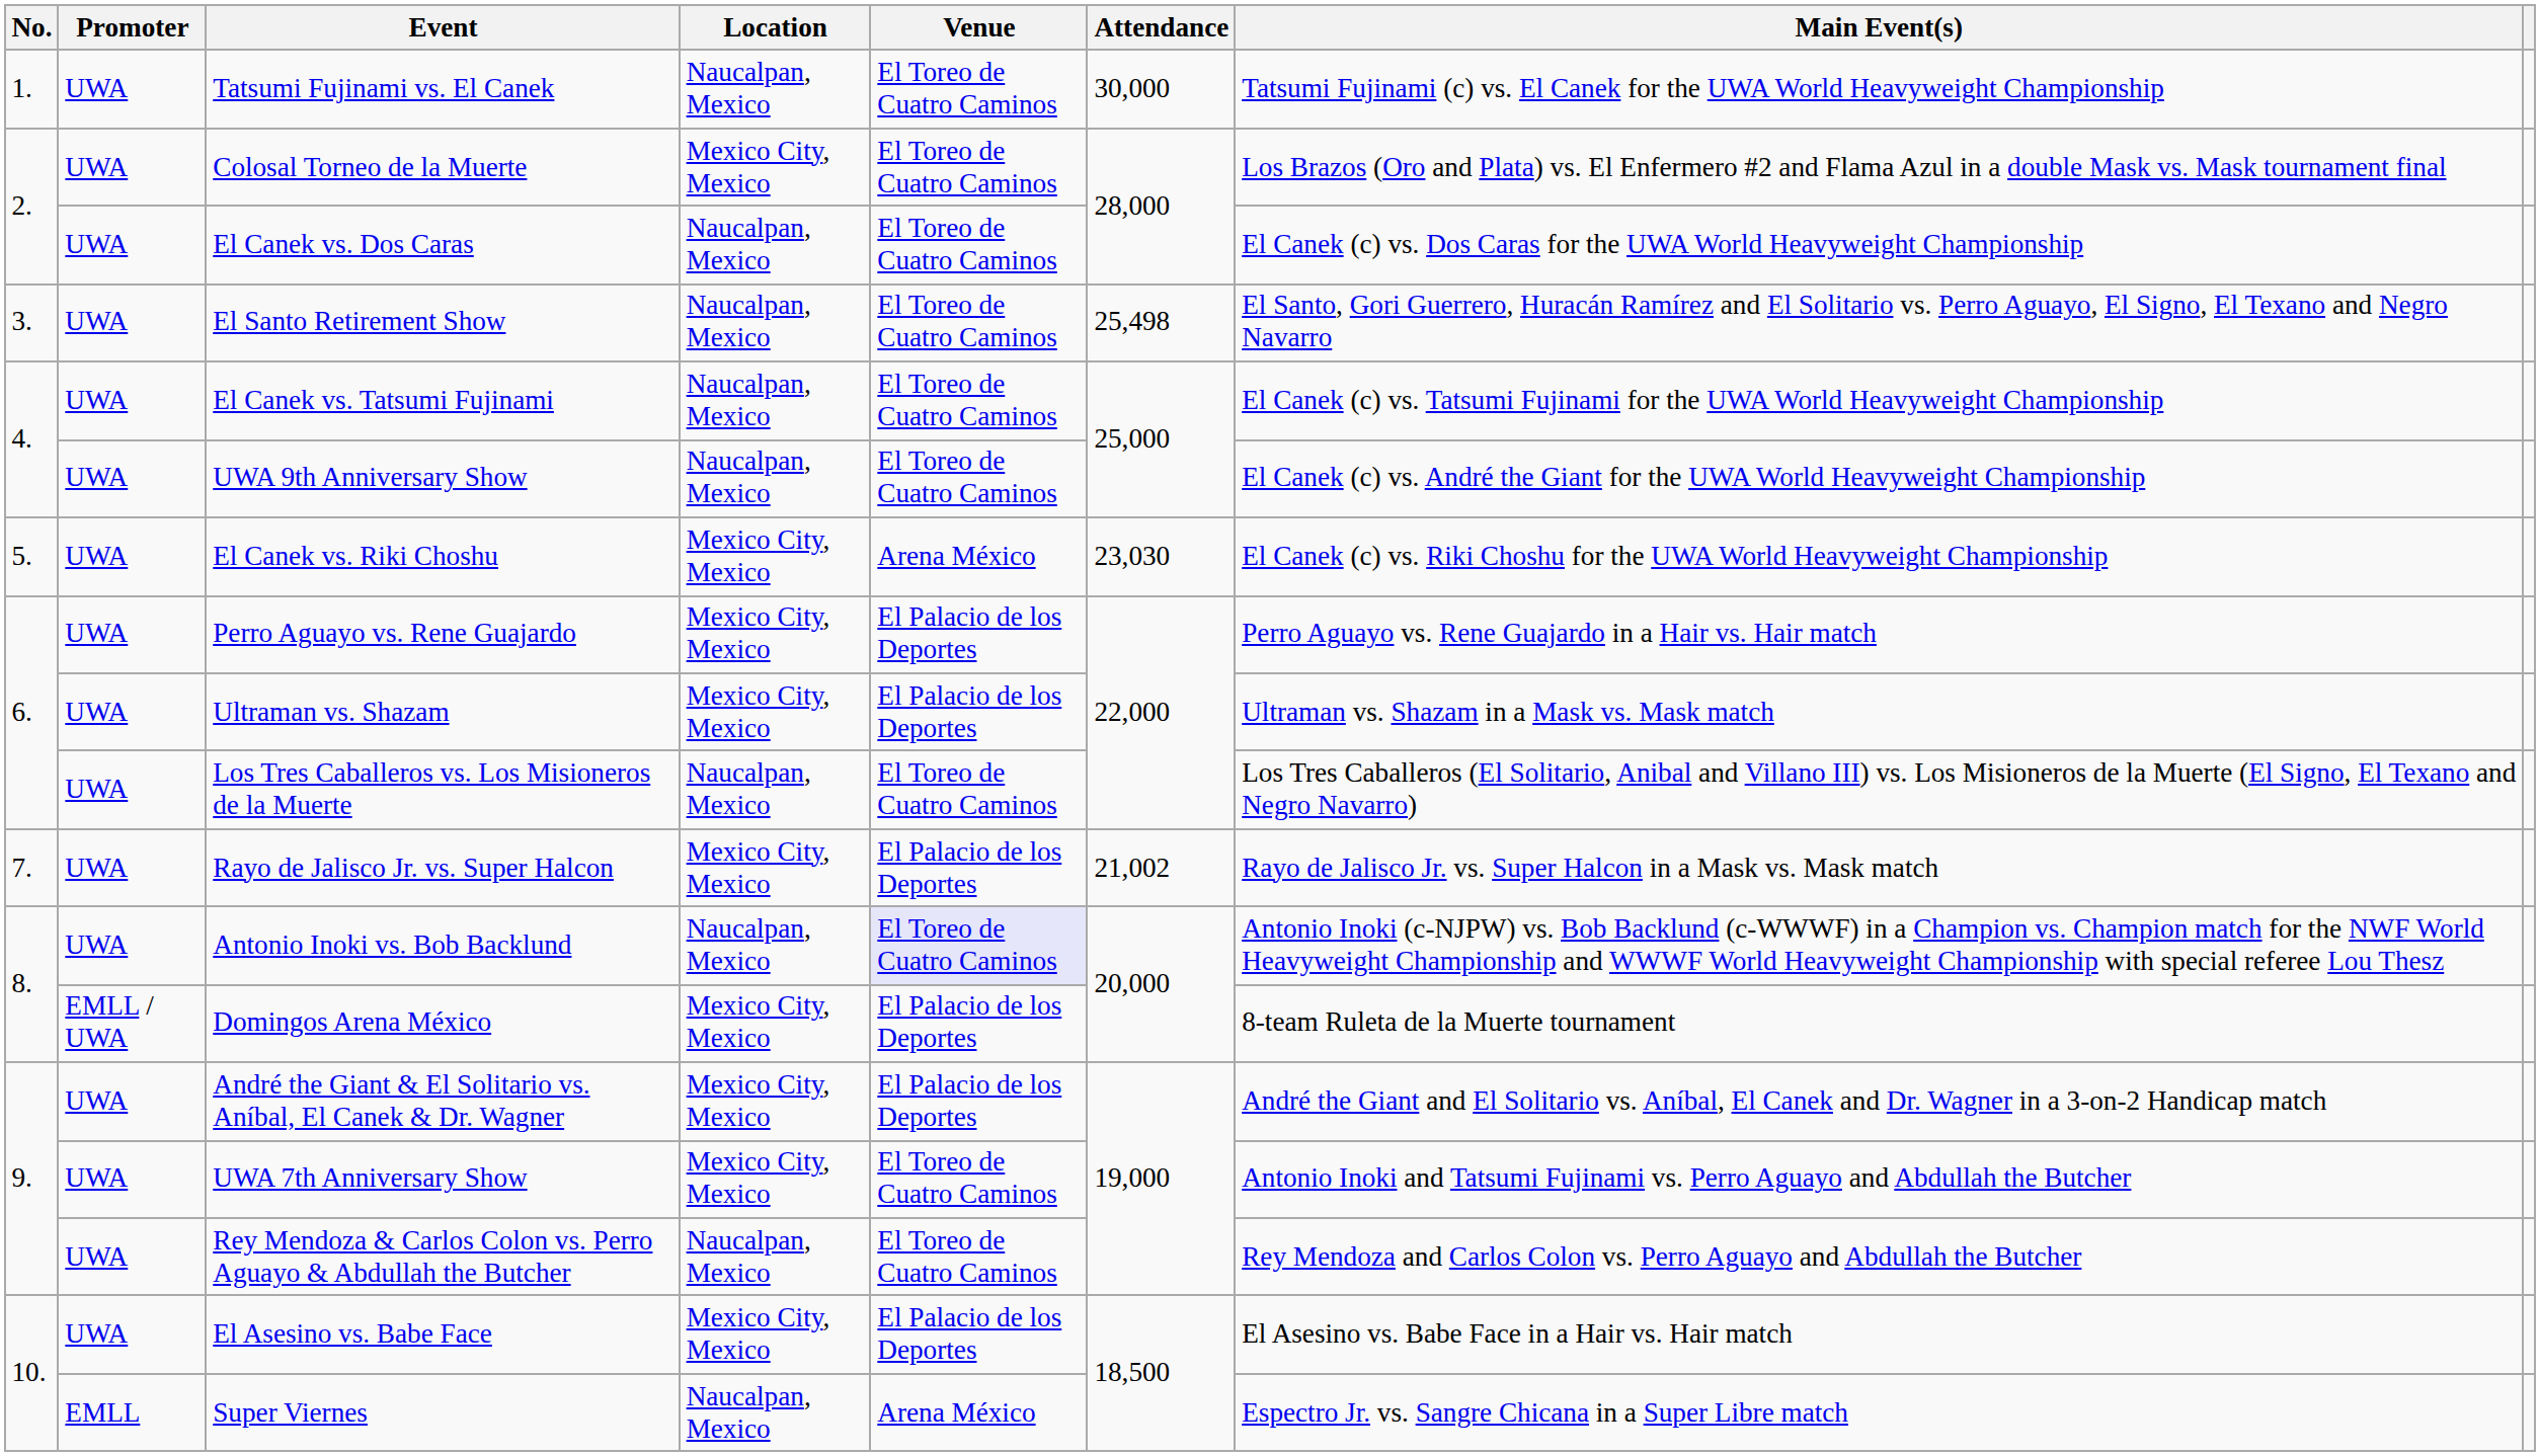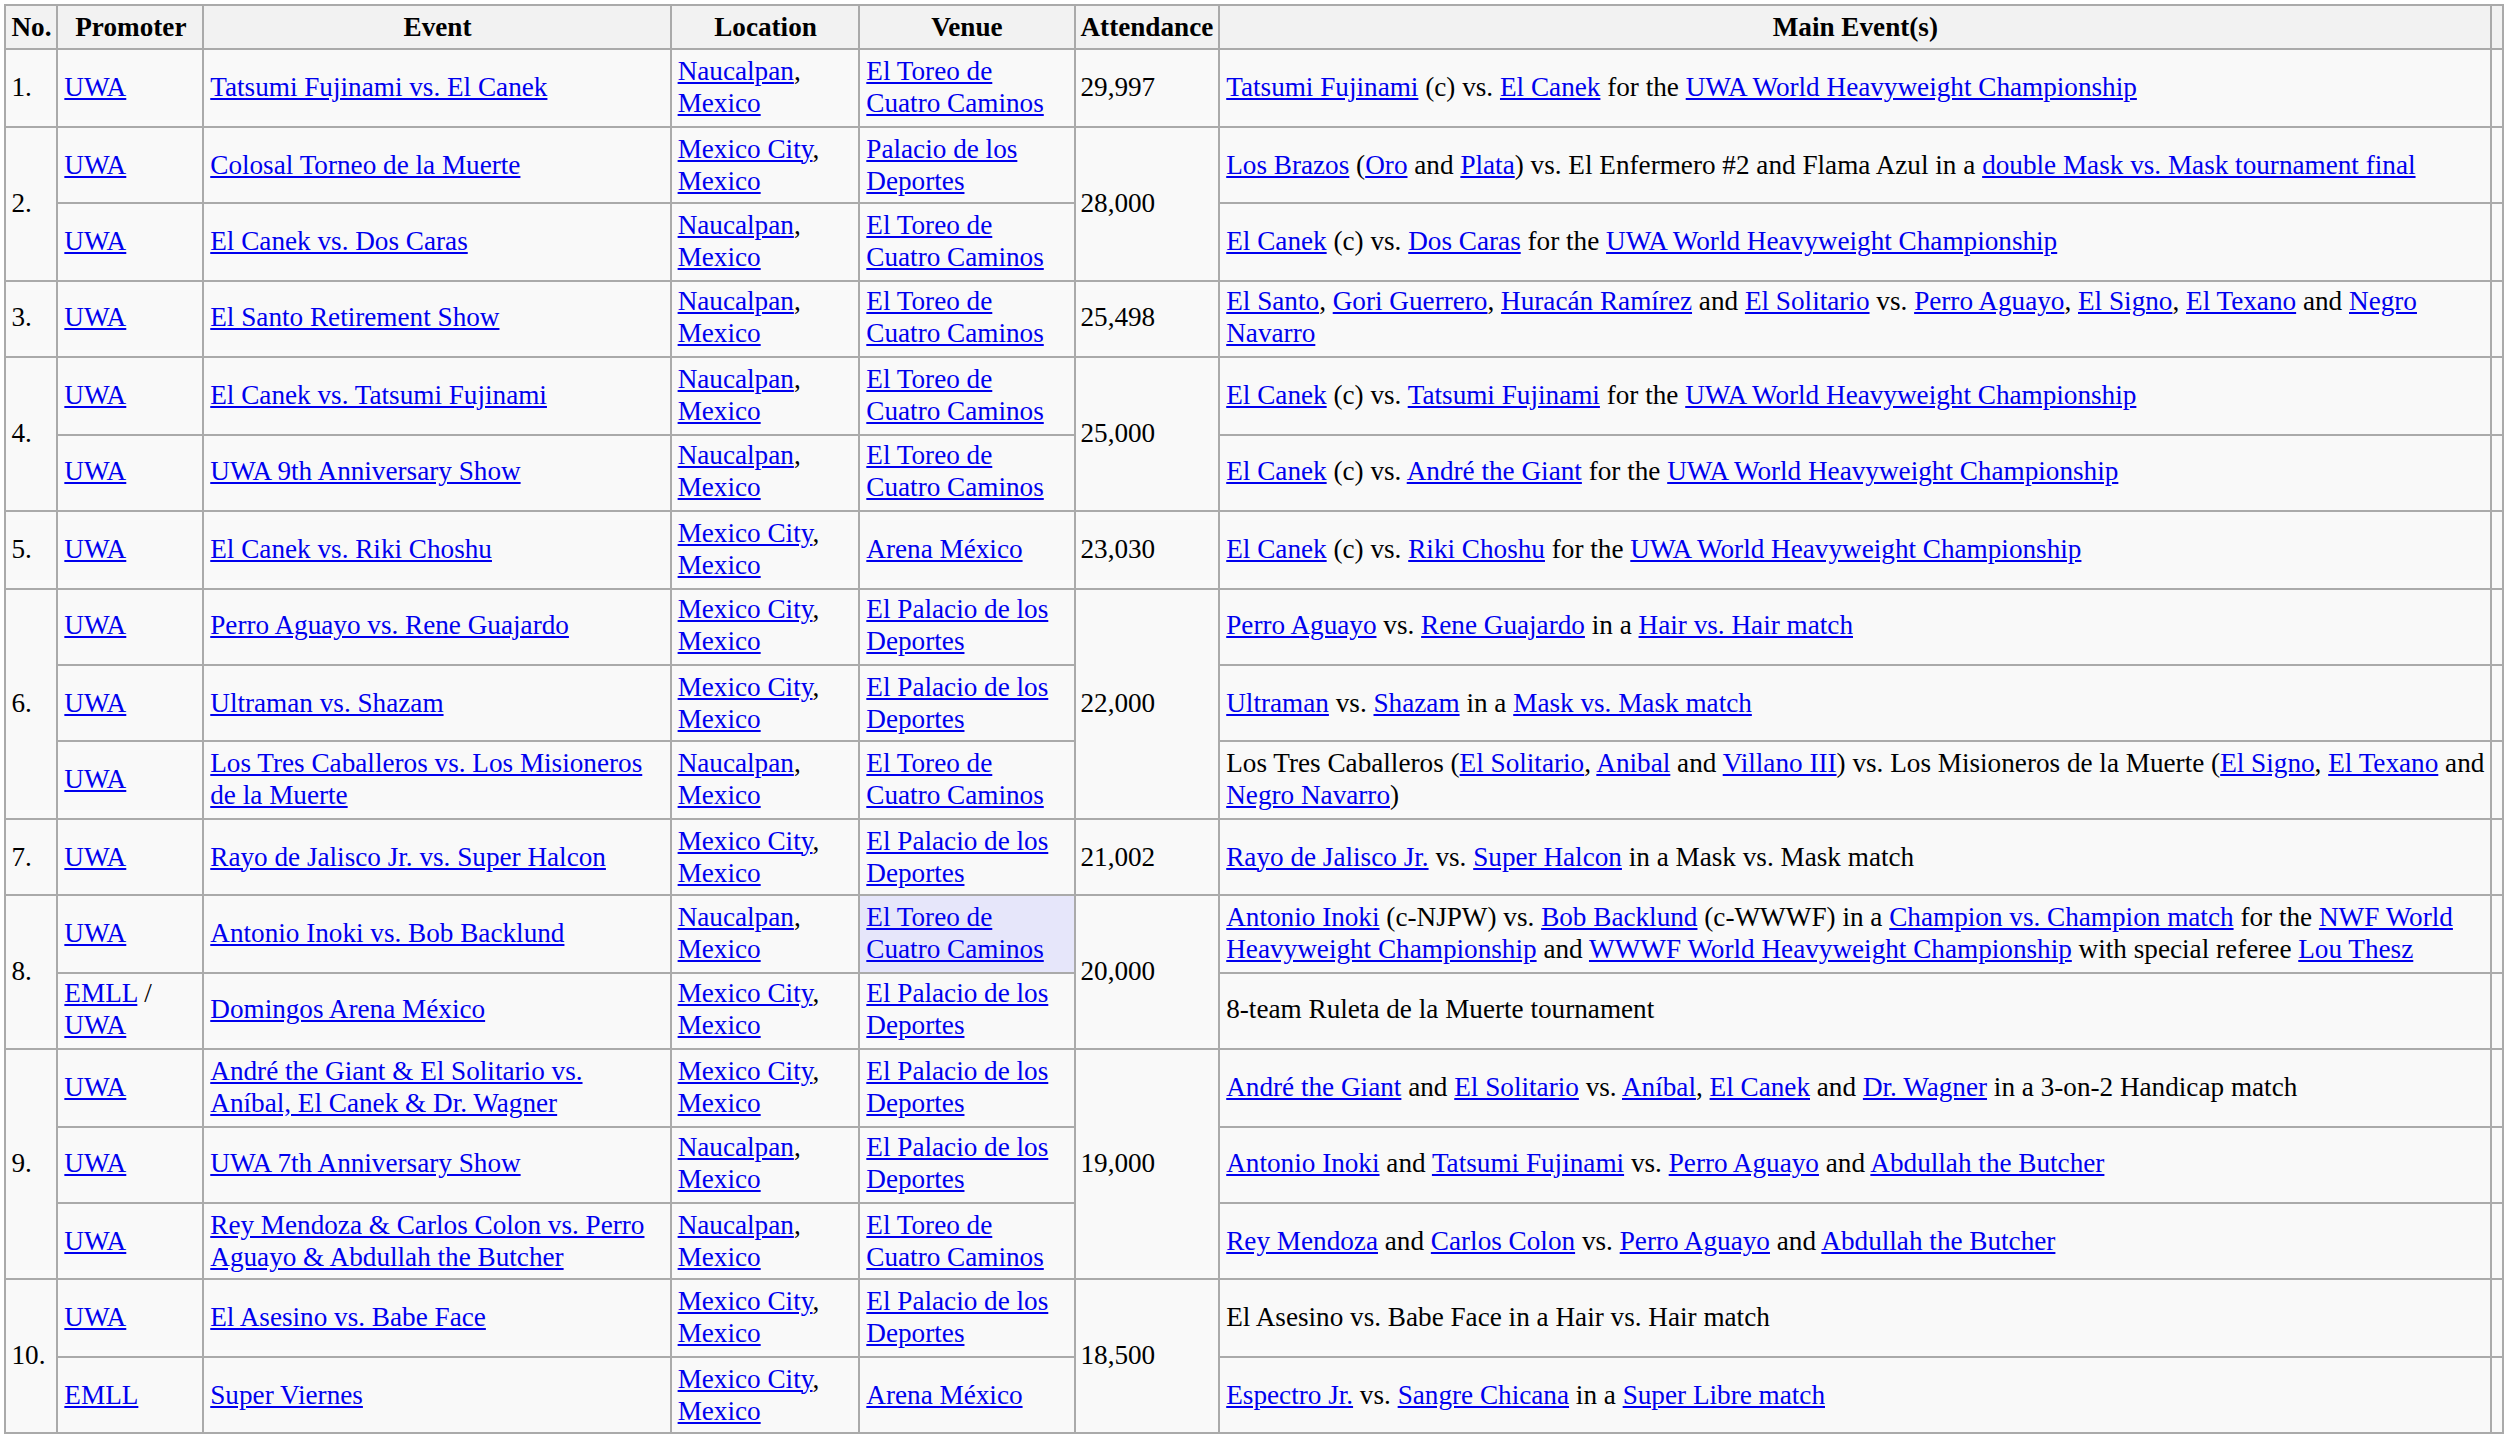 <table class="wikitable sortable" style="font-size:85%;">
 <tr>
 <th>No.</th>
 <th>Promoter</th>
 <th>Event</th>
 <th>Location</th>
 <th>Venue</th>
 <th>Attendance</th>
 <th class=unsortable>Main Event(s)</th>
 <th class=unsortable></th>
 </tr>
 <tr>
 <td>1.</td>
 <td><a href='#'>UWA</a></td>
 <td><a href='#'>Tatsumi Fujinami vs. El Canek</a> <br> </td>
 <td><a href='#'>Naucalpan</a>, <a href='#'>Mexico</a></td>
 <td><a href='#'>El Toreo de Cuatro Caminos</a></td>
-<td>30,000</td>
+<td>29,997</td>
 <td><a href='#'>Tatsumi Fujinami</a> (c) vs. <a href='#'>El Canek</a> for the <a href='#'>UWA World Heavyweight Championship</a></td>
 <td><br></td>
 </tr>
 <tr>
 <td rowspan=2>2.</td>
 <td><a href='#'>UWA</a></td>
 <td><a href='#'>Colosal Torneo de la Muerte</a> <br> </td>
 <td><a href='#'>Mexico City</a>, <a href='#'>Mexico</a></td>
-<td><a href='#'>El Toreo de Cuatro Caminos</a></td>
+<td><a href='#'>Palacio de los Deportes</a></td>
 <td rowspan=2>28,000</td>
 <td><a href='#'>Los Brazos</a> (<a href='#'>Oro</a> and <a href='#'>Plata</a>) vs. El Enfermero #2 and Flama Azul in a <a href='#'>double Mask vs. Mask tournament final</a></td>
 <td><br> </td>
 </tr>
 <tr>
 <td><a href='#'>UWA</a></td>
 <td><a href='#'>El Canek vs. Dos Caras</a> <br> </td>
 <td><a href='#'>Naucalpan</a>, <a href='#'>Mexico</a></td>
 <td><a href='#'>El Toreo de Cuatro Caminos</a></td>
 <td><a href='#'>El Canek</a> (c) vs. <a href='#'>Dos Caras</a> for the <a href='#'>UWA World Heavyweight Championship</a></td>
 <td></td>
 </tr>
 <tr>
 <td>3.</td>
 <td><a href='#'>UWA</a></td>
 <td><a href='#'>El Santo Retirement Show</a> <br> </td>
 <td><a href='#'>Naucalpan</a>, <a href='#'>Mexico</a></td>
 <td><a href='#'>El Toreo de Cuatro Caminos</a></td>
 <td>25,498</td>
 <td><a href='#'>El Santo</a>, <a href='#'>Gori Guerrero</a>, <a href='#'>Huracán Ramírez</a> and <a href='#'>El Solitario</a> vs. <a href='#'>Perro Aguayo</a>, <a href='#'>El Signo</a>, <a href='#'>El Texano</a> and <a href='#'>Negro Navarro</a></td>
 <td> </td>
 </tr>
 <tr>
 <td rowspan=2>4.</td>
 <td><a href='#'>UWA</a></td>
 <td><a href='#'>El Canek vs. Tatsumi Fujinami</a> <br> </td>
 <td><a href='#'>Naucalpan</a>, <a href='#'>Mexico</a></td>
 <td><a href='#'>El Toreo de Cuatro Caminos</a></td>
 <td rowspan=2>25,000</td>
 <td><a href='#'>El Canek</a> (c) vs. <a href='#'>Tatsumi Fujinami</a> for the <a href='#'>UWA World Heavyweight Championship</a></td>
 <td><br></td>
 </tr>
 <tr>
 <td><a href='#'>UWA</a></td>
 <td><a href='#'>UWA 9th Anniversary Show</a> <br> </td>
 <td><a href='#'>Naucalpan</a>, <a href='#'>Mexico</a></td>
 <td><a href='#'>El Toreo de Cuatro Caminos</a></td>
 <td><a href='#'>El Canek</a> (c) vs. <a href='#'>André the Giant</a> for the <a href='#'>UWA World Heavyweight Championship</a></td>
 <td></td>
 </tr>
 <tr>
 <td>5.</td>
 <td><a href='#'>UWA</a></td>
 <td><a href='#'>El Canek vs. Riki Choshu</a> <br> </td>
 <td><a href='#'>Mexico City</a>, <a href='#'>Mexico</a></td>
 <td><a href='#'>Arena México</a></td>
 <td>23,030</td>
 <td><a href='#'>El Canek</a> (c) vs. <a href='#'>Riki Choshu</a> for the <a href='#'>UWA World Heavyweight Championship</a></td>
 <td></td>
 </tr>
 <tr>
 <td rowspan=3>6.</td>
 <td><a href='#'>UWA</a></td>
 <td><a href='#'>Perro Aguayo vs. Rene Guajardo</a> <br> </td>
 <td><a href='#'>Mexico City</a>, <a href='#'>Mexico</a></td>
 <td><a href='#'>El Palacio de los Deportes</a></td>
 <td rowspan=3>22,000</td>
 <td><a href='#'>Perro Aguayo</a> vs. <a href='#'>Rene Guajardo</a> in a <a href='#'>Hair vs. Hair match</a></td>
 <td> </td>
 </tr>
 <tr>
 <td><a href='#'>UWA</a></td>
 <td><a href='#'>Ultraman vs. Shazam</a><br> </td>
 <td><a href='#'>Mexico City</a>, <a href='#'>Mexico</a></td>
 <td><a href='#'>El Palacio de los Deportes</a></td>
 <td><a href='#'>Ultraman</a> vs. <a href='#'>Shazam</a> in a <a href='#'>Mask vs. Mask match</a></td>
 <td></td>
 </tr>
 <tr>
 <td><a href='#'>UWA</a></td>
 <td><a href='#'>Los Tres Caballeros vs. Los Misioneros de la Muerte</a> <br> </td>
 <td><a href='#'>Naucalpan</a>, <a href='#'>Mexico</a></td>
 <td><a href='#'>El Toreo de Cuatro Caminos</a></td>
 <td>Los Tres Caballeros (<a href='#'>El Solitario</a>, <a href='#'>Anibal</a> and <a href='#'>Villano III</a>) vs. Los Misioneros de la Muerte (<a href='#'>El Signo</a>, <a href='#'>El Texano</a> and <a href='#'>Negro Navarro</a>)</td>
 <td></td>
 </tr>
 <tr>
 <td>7.</td>
 <td><a href='#'>UWA</a></td>
 <td><a href='#'>Rayo de Jalisco Jr. vs. Super Halcon</a> <br> </td>
 <td><a href='#'>Mexico City</a>, <a href='#'>Mexico</a></td>
 <td><a href='#'>El Palacio de los Deportes</a></td>
 <td>21,002</td>
 <td><a href='#'>Rayo de Jalisco Jr.</a> vs. <a href='#'>Super Halcon</a> in a Mask vs. Mask match</td>
 <td></td>
 </tr>
 <tr>
 <td rowspan=2>8.</td>
 <td><a href='#'>UWA</a></td>
 <td><a href='#'>Antonio Inoki vs. Bob Backlund</a> <br> </td>
 <td><a href='#'>Naucalpan</a>, <a href='#'>Mexico</a></td>
 <td style="background: lavender;"><a href='#'>El Toreo de Cuatro Caminos</a></td>
 <td rowspan=2>20,000</td>
 <td><a href='#'>Antonio Inoki</a> (c-NJPW) vs. <a href='#'>Bob Backlund</a> (c-WWWF) in a <a href='#'>Champion vs. Champion match</a> for the <a href='#'>NWF World Heavyweight Championship</a> and <a href='#'>WWWF World Heavyweight Championship</a> with special referee <a href='#'>Lou Thesz</a></td>
 <td></td>
 </tr>
 <tr>
 <td><a href='#'>EMLL</a> / <a href='#'>UWA</a></td>
 <td><a href='#'>Domingos Arena México</a> <br> </td>
 <td><a href='#'>Mexico City</a>, <a href='#'>Mexico</a></td>
 <td><a href='#'>El Palacio de los Deportes</a></td>
 <td>8-team Ruleta de la Muerte tournament</td>
 <td> </td>
 </tr>
 <tr>
 <td rowspan=3>9.</td>
 <td><a href='#'>UWA</a></td>
 <td><a href='#'>André the Giant & El Solitario vs. Aníbal, El Canek & Dr. Wagner</a> <br> </td>
 <td><a href='#'>Mexico City</a>, <a href='#'>Mexico</a></td>
 <td><a href='#'>El Palacio de los Deportes</a></td>
 <td rowspan=3>19,000</td>
 <td><a href='#'>André the Giant</a> and <a href='#'>El Solitario</a> vs. <a href='#'>Aníbal</a>, <a href='#'>El Canek</a> and <a href='#'>Dr. Wagner</a> in a 3-on-2 Handicap match</td>
 <td></td>
 </tr>
 <tr>
 <td><a href='#'>UWA</a></td>
 <td><a href='#'>UWA 7th Anniversary Show</a> <br> </td>
-<td><a href='#'>Mexico City</a>, <a href='#'>Mexico</a></td>
-<td><a href='#'>El Toreo de Cuatro Caminos</a></td>
+<td><a href='#'>Naucalpan</a>, <a href='#'>Mexico</a></td>
+<td><a href='#'>El Palacio de los Deportes</a></td>
 <td><a href='#'>Antonio Inoki</a> and <a href='#'>Tatsumi Fujinami</a> vs. <a href='#'>Perro Aguayo</a> and <a href='#'>Abdullah the Butcher</a></td>
 <td> </td>
 </tr>
 <tr>
 <td><a href='#'>UWA</a></td>
 <td><a href='#'>Rey Mendoza & Carlos Colon vs. Perro Aguayo & Abdullah the Butcher</a> <br> </td>
 <td><a href='#'>Naucalpan</a>, <a href='#'>Mexico</a></td>
 <td><a href='#'>El Toreo de Cuatro Caminos</a></td>
 <td><a href='#'>Rey Mendoza</a> and <a href='#'>Carlos Colon</a> vs. <a href='#'>Perro Aguayo</a> and <a href='#'>Abdullah the Butcher</a></td>
 <td></td>
 </tr>
 <tr>
 <td rowspan=2>10.</td>
 <td><a href='#'>UWA</a></td>
 <td><a href='#'>El Asesino vs. Babe Face</a> <br> </td>
 <td><a href='#'>Mexico City</a>, <a href='#'>Mexico</a></td>
 <td><a href='#'>El Palacio de los Deportes</a></td>
 <td rowspan=2>18,500</td>
 <td>El Asesino vs. Babe Face in a Hair vs. Hair match</td>
 <td></td>
 </tr>
 <tr>
 <td><a href='#'>EMLL</a></td>
 <td><a href='#'>Super Viernes</a> <br> </td>
-<td><a href='#'>Naucalpan</a>, <a href='#'>Mexico</a></td>
+<td><a href='#'>Mexico City</a>, <a href='#'>Mexico</a></td>
 <td><a href='#'>Arena México</a></td>
 <td><a href='#'>Espectro Jr.</a> vs. <a href='#'>Sangre Chicana</a> in a <a href='#'>Super Libre match</a></td>
 <td></td>
 </tr>
 </table>
